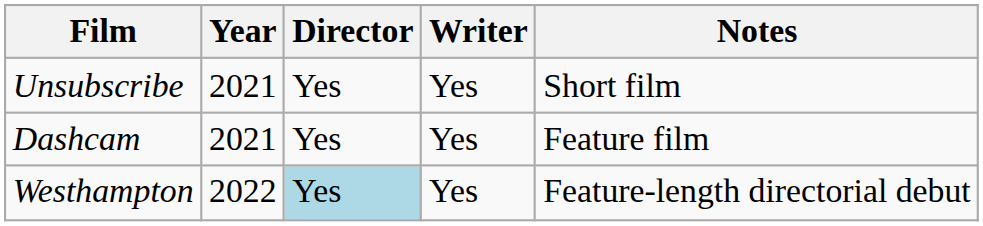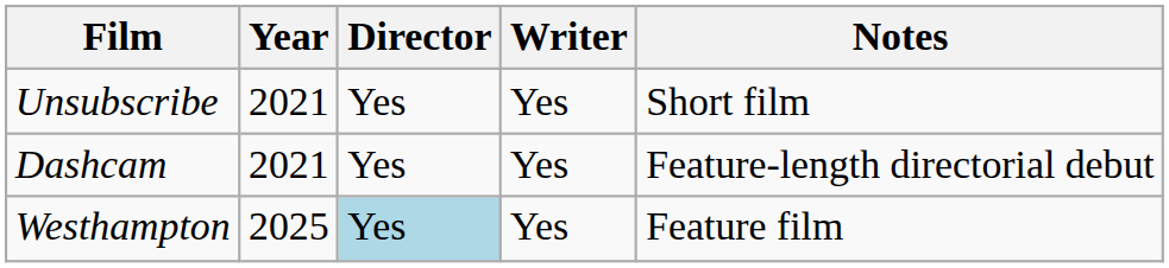 <table class="wikitable sortable">
 <tr>
 <th>Film</th>
 <th>Year</th>
 <th>Director</th>
 <th>Writer</th>
 <th>Notes</th>
 </tr>
 <tr>
 <td><em>Unsubscribe</em></td>
 <td>2021</td>
 <td>Yes</td>
 <td>Yes</td>
 <td>Short film</td>
 </tr>
 <tr>
 <td><em>Dashcam</em></td>
 <td>2021</td>
 <td>Yes</td>
 <td>Yes</td>
-<td>Feature film</td>
+<td>Feature-length directorial debut</td>
 </tr>
 <tr>
 <td><em>Westhampton</em></td>
-<td>2022</td>
+<td>2025</td>
 <td style="background: lightblue;">Yes</td>
 <td>Yes</td>
-<td>Feature-length directorial debut</td>
+<td>Feature film</td>
 </tr>
 </table>
